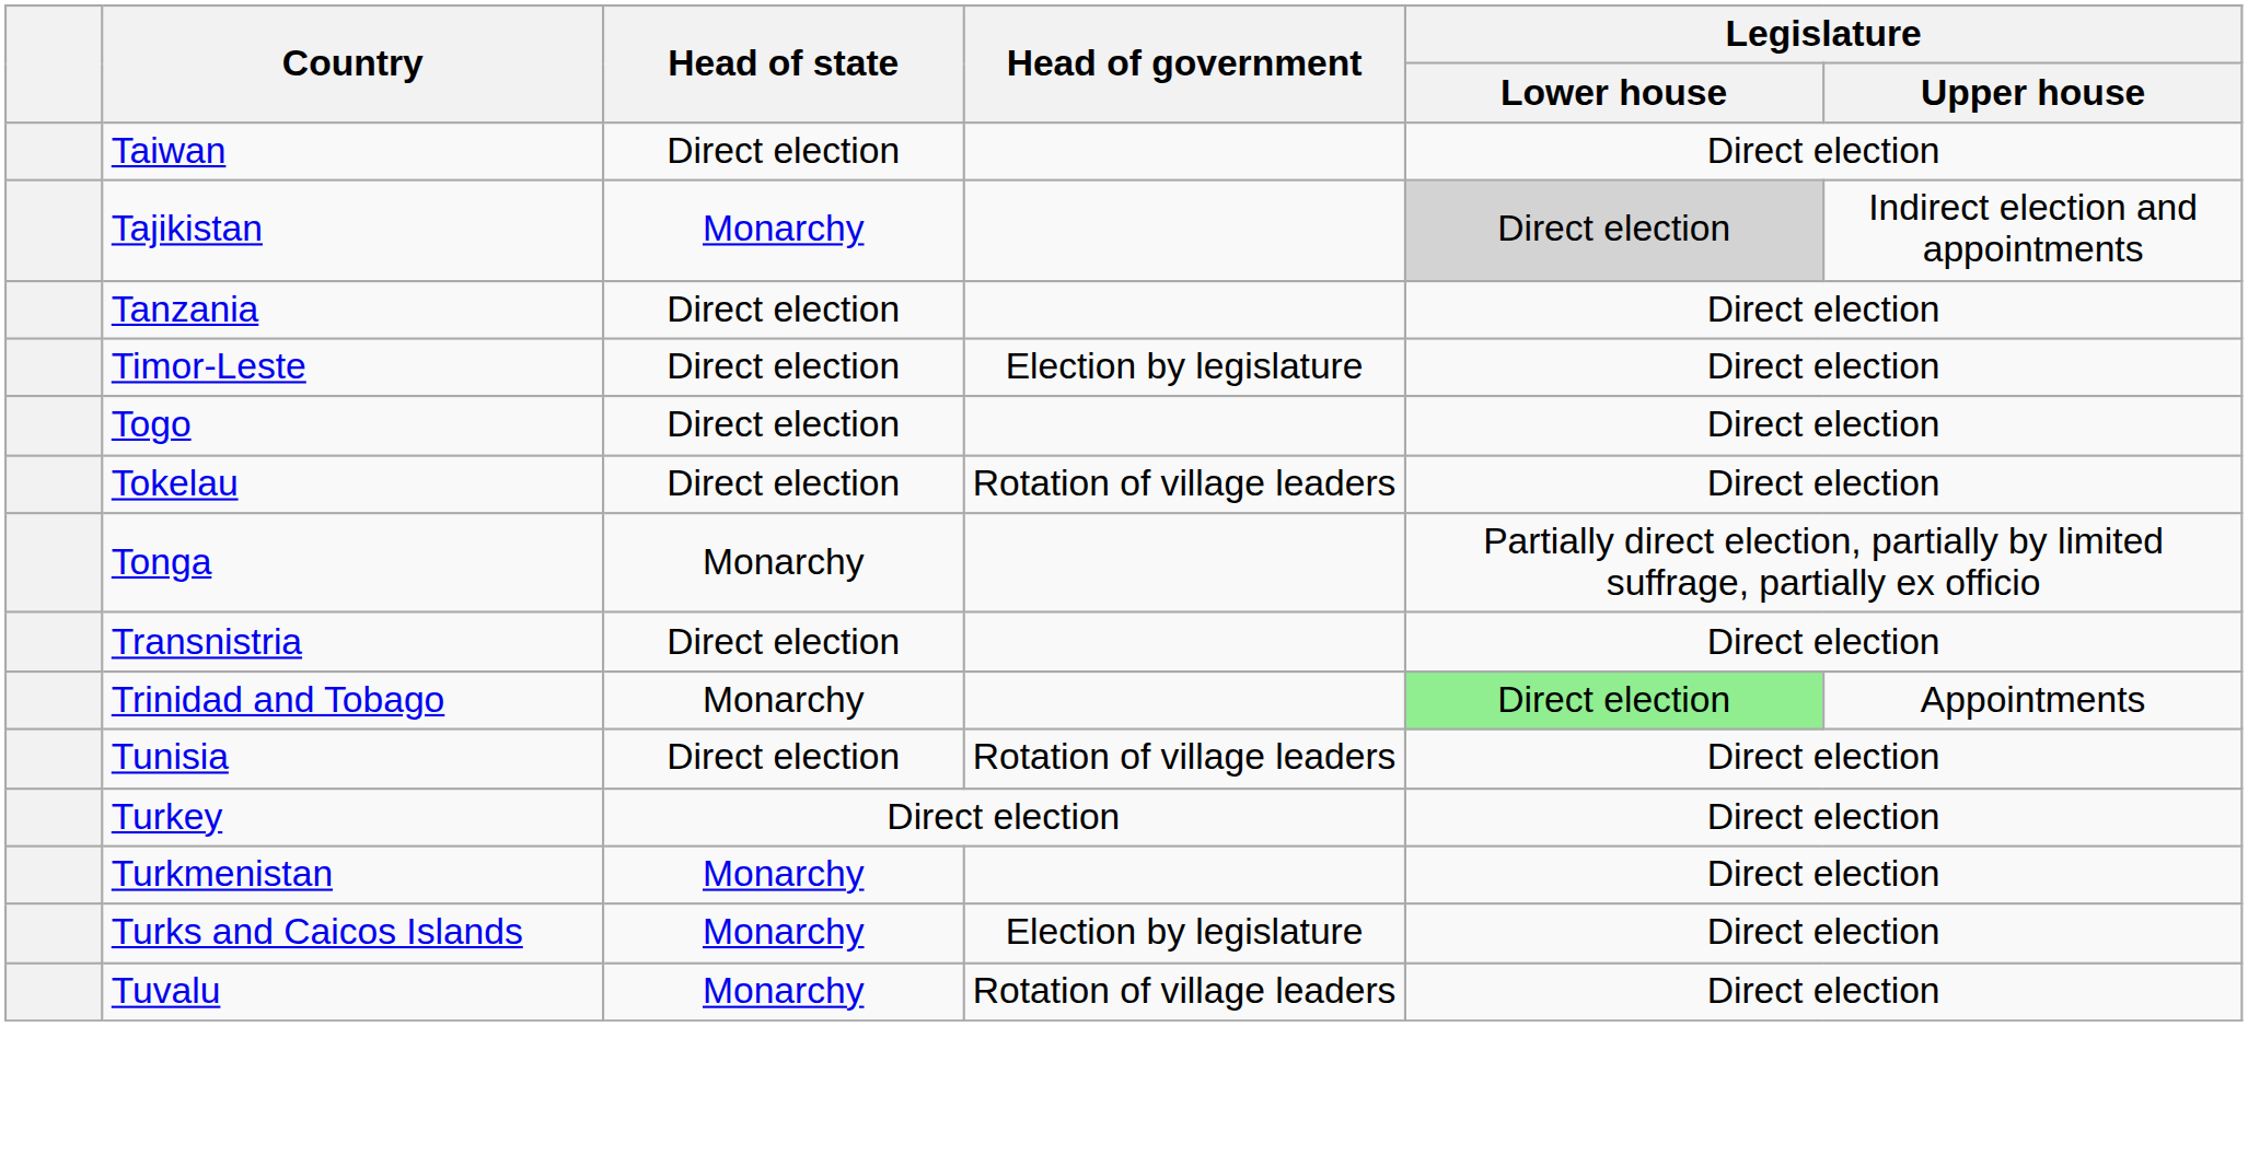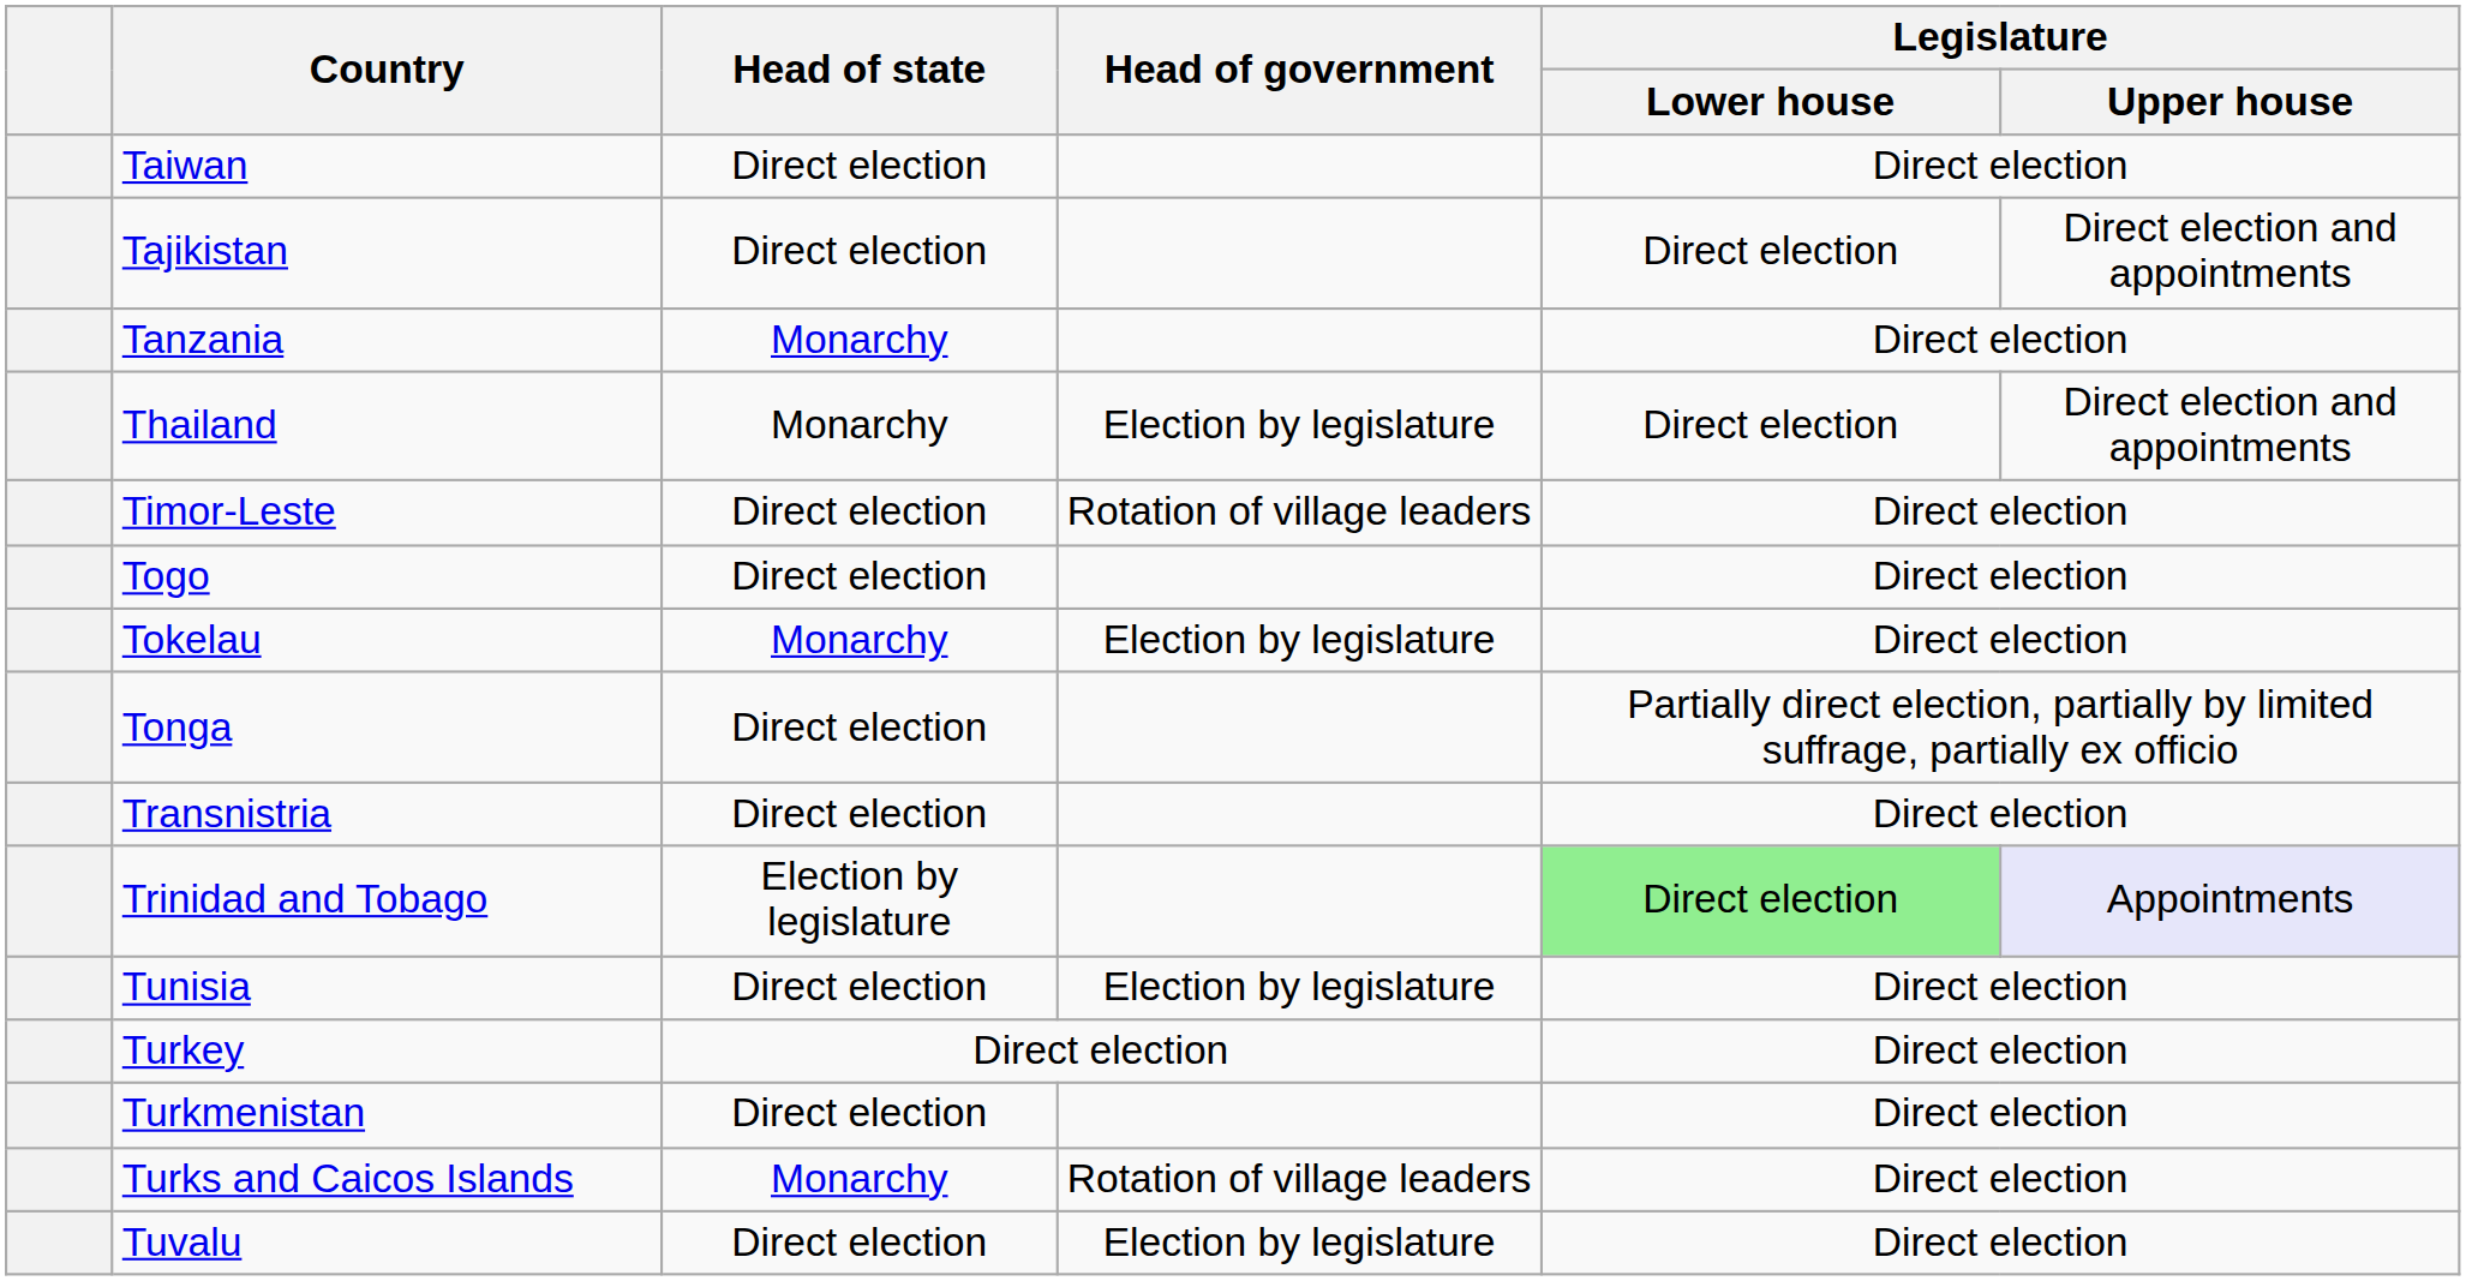 <table class="wikitable" style="text-align:center">
 <tr>
 <th width=35 rowspan=2></th>
 <th width=210 rowspan=2>Country</th>
 <th width=150 rowspan=2>Head of state</th>
 <th rowspan="2">Head of government</th>
 <th colspan=2>Legislature</th>
 </tr>
 <tr>
 <th width=175>Lower house</th>
 <th width=175>Upper house</th>
 </tr>
 <tr>
 <th></th>
 <td style="text-align:left"><a href='#'>Taiwan</a></td>
 <td>Direct election</td>
 <td></td>
 <td colspan=2>Direct election</td>
 </tr>
 <tr>
 <th></th>
 <td style="text-align:left"><a href='#'>Tajikistan</a></td>
-<td><a href='#'>Monarchy</a></td>
+<td>Direct election</td>
 <td></td>
-<td style="background: lightgrey;">Direct election</td>
-<td>Indirect election and appointments</td>
+<td>Direct election</td>
+<td>Direct election and appointments</td>
 </tr>
 <tr>
 <th></th>
 <td style="text-align:left"><a href='#'>Tanzania</a></td>
-<td>Direct election</td>
+<td><a href='#'>Monarchy</a></td>
 <td></td>
 <td colspan=2>Direct election</td>
 </tr>
 <tr>
 <th></th>
+<td style="text-align:left"><a href='#'>Thailand</a></td>
+<td>Monarchy</td>
+<td>Election by legislature</td>
+<td>Direct election</td>
+<td>Direct election and appointments</td>
+</tr>
+<tr>
+<th></th>
 <td style="text-align:left"><a href='#'>Timor-Leste</a></td>
 <td>Direct election</td>
-<td>Election by legislature</td>
+<td>Rotation of village leaders</td>
 <td colspan=2>Direct election</td>
 </tr>
 <tr>
 <th></th>
 <td style="text-align:left"><a href='#'>Togo</a></td>
 <td>Direct election</td>
 <td></td>
 <td colspan=2>Direct election</td>
 </tr>
 <tr>
 <th></th>
 <td style="text-align:left"><a href='#'>Tokelau</a></td>
-<td>Direct election</td>
-<td>Rotation of village leaders</td>
+<td><a href='#'>Monarchy</a></td>
+<td>Election by legislature</td>
 <td colspan=2>Direct election</td>
 </tr>
 <tr>
 <th></th>
 <td style="text-align:left"><a href='#'>Tonga</a></td>
-<td>Monarchy</td>
+<td>Direct election</td>
 <td></td>
 <td colspan=2>Partially direct election, partially by limited suffrage, partially ex officio</td>
 </tr>
 <tr>
 <th></th>
 <td style="text-align:left"><a href='#'>Transnistria</a></td>
 <td>Direct election</td>
 <td></td>
 <td colspan=2>Direct election</td>
 </tr>
 <tr>
 <th></th>
 <td style="text-align:left"><a href='#'>Trinidad and Tobago</a></td>
-<td>Monarchy</td>
+<td>Election by legislature</td>
 <td></td>
 <td style="background: lightgreen;">Direct election</td>
-<td>Appointments</td>
+<td style="background: lavender;">Appointments</td>
 </tr>
 <tr>
 <th></th>
 <td style="text-align:left"><a href='#'>Tunisia</a></td>
 <td>Direct election</td>
-<td>Rotation of village leaders</td>
+<td>Election by legislature</td>
 <td colspan=2>Direct election</td>
 </tr>
 <tr>
 <th></th>
 <td style="text-align:left"><a href='#'>Turkey</a></td>
 <td colspan=2>Direct election</td>
 <td colspan=2>Direct election</td>
 </tr>
 <tr>
 <th></th>
 <td style="text-align:left"><a href='#'>Turkmenistan</a></td>
-<td><a href='#'>Monarchy</a></td>
+<td>Direct election</td>
 <td></td>
 <td colspan=2>Direct election</td>
 </tr>
 <tr>
 <th></th>
 <td style="text-align:left"><a href='#'>Turks and Caicos Islands</a></td>
 <td><a href='#'>Monarchy</a></td>
-<td>Election by legislature</td>
+<td>Rotation of village leaders</td>
 <td colspan=2>Direct election</td>
 </tr>
 <tr>
 <th></th>
 <td style="text-align:left"><a href='#'>Tuvalu</a></td>
-<td><a href='#'>Monarchy</a></td>
-<td>Rotation of village leaders</td>
+<td>Direct election</td>
+<td>Election by legislature</td>
 <td colspan=2>Direct election</td>
 </tr>
 </table>
